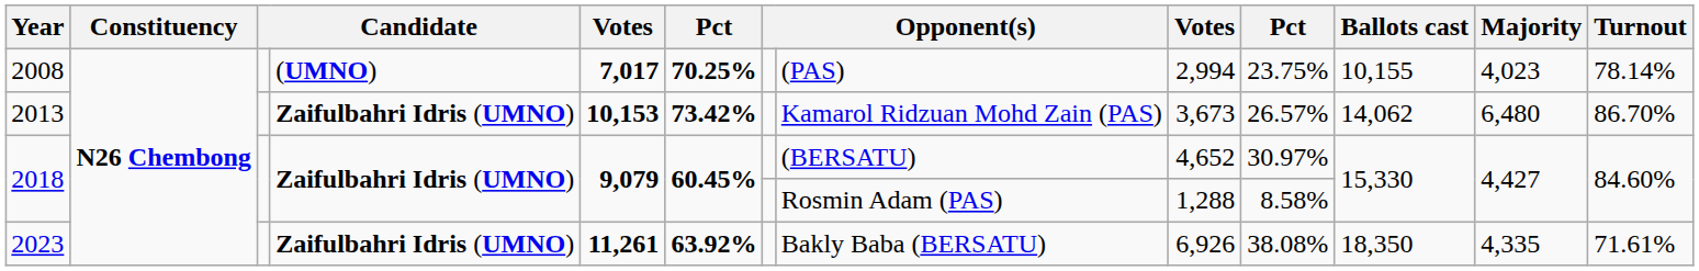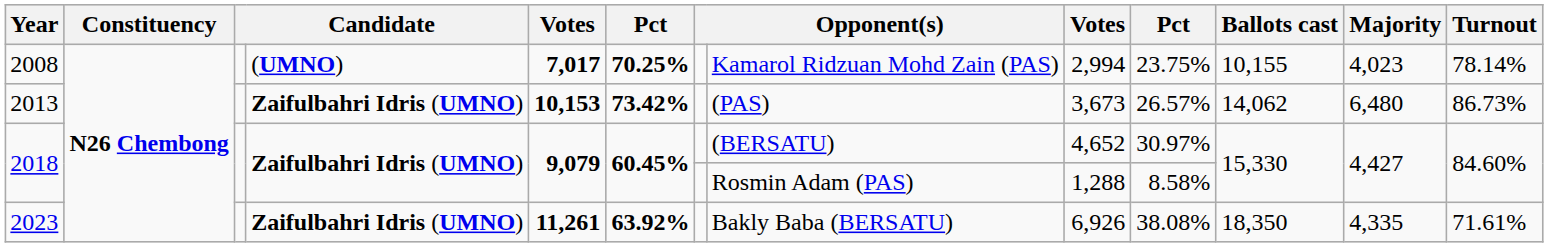 <table class="wikitable" style="margin:0.5em ; font-size:95%">
 <tr>
 <th>Year</th>
 <th>Constituency</th>
 <th colspan=2>Candidate</th>
 <th>Votes</th>
 <th>Pct</th>
 <th colspan=2>Opponent(s)</th>
 <th>Votes</th>
 <th>Pct</th>
 <th>Ballots cast</th>
 <th>Majority</th>
 <th>Turnout</th>
 </tr>
 <tr>
 <td>2008</td>
 <td rowspan=5><strong>N26 <a href='#'>Chembong</a></strong></td>
 <td></td>
 <td> (<a href='#'><strong>UMNO</strong></a>)</td>
 <td align="right"><strong>7,017</strong></td>
 <td><strong>70.25%</strong></td>
 <td></td>
-<td> (<a href='#'>PAS</a>)</td>
+<td><a href='#'>Kamarol Ridzuan Mohd Zain</a> (<a href='#'>PAS</a>)</td>
 <td align="right">2,994</td>
 <td>23.75%</td>
 <td>10,155</td>
 <td>4,023</td>
 <td>78.14%</td>
 </tr>
 <tr>
 <td>2013</td>
 <td></td>
 <td><strong>Zaifulbahri Idris</strong> (<a href='#'><strong>UMNO</strong></a>)</td>
 <td align="right"><strong>10,153</strong></td>
 <td><strong>73.42%</strong></td>
 <td></td>
-<td><a href='#'>Kamarol Ridzuan Mohd Zain</a> (<a href='#'>PAS</a>)</td>
+<td> (<a href='#'>PAS</a>)</td>
 <td align="right">3,673</td>
 <td>26.57%</td>
 <td>14,062</td>
 <td>6,480</td>
-<td>86.70%</td>
+<td>86.73%</td>
 </tr>
 <tr>
 <td rowspan=2><a href='#'>2018</a></td>
 <td rowspan=2 ></td>
 <td rowspan=2><strong>Zaifulbahri Idris</strong> (<a href='#'><strong>UMNO</strong></a>)</td>
 <td rowspan=2 align="right"><strong>9,079</strong></td>
 <td rowspan=2><strong>60.45%</strong></td>
 <td></td>
 <td> (<a href='#'>BERSATU</a>)</td>
 <td align="right">4,652</td>
 <td>30.97%</td>
 <td rowspan=2>15,330</td>
 <td rowspan=2>4,427</td>
 <td rowspan=2>84.60%</td>
 </tr>
 <tr>
 <td></td>
 <td>Rosmin Adam (<a href='#'>PAS</a>)</td>
 <td align="right">1,288</td>
 <td align="right">8.58%</td>
 </tr>
 <tr>
 <td><a href='#'>2023</a></td>
 <td></td>
 <td><strong>Zaifulbahri Idris</strong> (<a href='#'><strong>UMNO</strong></a>)</td>
 <td align="right"><strong>11,261</strong></td>
 <td><strong>63.92%</strong></td>
 <td bgcolor=></td>
 <td>Bakly Baba (<a href='#'>BERSATU</a>)</td>
 <td align="right">6,926</td>
 <td>38.08%</td>
 <td>18,350</td>
 <td>4,335</td>
 <td>71.61%</td>
 </tr>
 </table>
